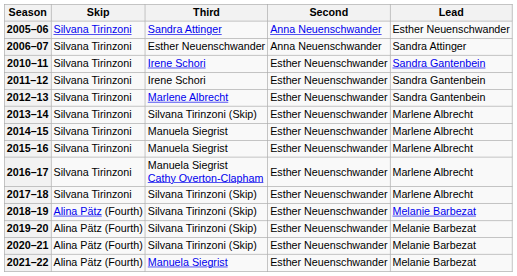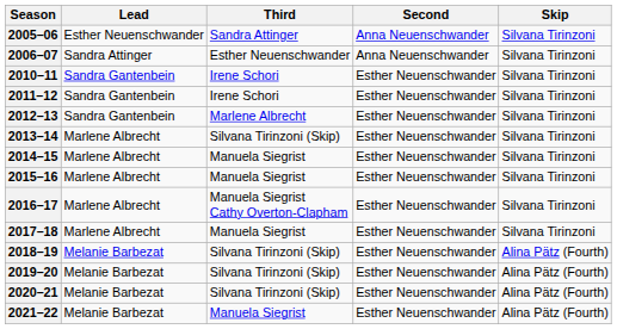 <table class="wikitable">
 <tr>
 <th scope="col">Season</th>
-<th scope="col">Skip</th>
+<th scope="col">Lead</th>
 <th scope="col">Third</th>
 <th scope="col">Second</th>
-<th scope="col">Lead</th>
+<th scope="col">Skip</th>
 </tr>
 <tr>
 <th scope="row">2005–06</th>
-<td><a href='#'>Silvana Tirinzoni</a></td>
+<td>Esther Neuenschwander</td>
 <td><a href='#'>Sandra Attinger</a></td>
 <td><a href='#'>Anna Neuenschwander</a></td>
-<td>Esther Neuenschwander</td>
+<td><a href='#'>Silvana Tirinzoni</a></td>
 </tr>
 <tr>
 <th scope="row">2006–07</th>
-<td>Silvana Tirinzoni</td>
+<td>Sandra Attinger</td>
 <td>Esther Neuenschwander</td>
 <td>Anna Neuenschwander</td>
-<td>Sandra Attinger</td>
+<td>Silvana Tirinzoni</td>
 </tr>
 <tr>
 <th scope="row">2010–11</th>
-<td>Silvana Tirinzoni</td>
+<td><a href='#'>Sandra Gantenbein</a></td>
 <td><a href='#'>Irene Schori</a></td>
 <td>Esther Neuenschwander</td>
-<td><a href='#'>Sandra Gantenbein</a></td>
+<td>Silvana Tirinzoni</td>
 </tr>
 <tr>
 <th scope="row">2011–12</th>
-<td>Silvana Tirinzoni</td>
+<td>Sandra Gantenbein</td>
 <td>Irene Schori</td>
 <td>Esther Neuenschwander</td>
-<td>Sandra Gantenbein</td>
+<td>Silvana Tirinzoni</td>
 </tr>
 <tr>
 <th scope="row">2012–13</th>
-<td>Silvana Tirinzoni</td>
+<td>Sandra Gantenbein</td>
 <td><a href='#'>Marlene Albrecht</a></td>
 <td>Esther Neuenschwander</td>
-<td>Sandra Gantenbein</td>
+<td>Silvana Tirinzoni</td>
 </tr>
 <tr>
 <th scope="row">2013–14</th>
-<td>Silvana Tirinzoni</td>
+<td>Marlene Albrecht</td>
 <td>Silvana Tirinzoni (Skip)</td>
 <td>Esther Neuenschwander</td>
-<td>Marlene Albrecht</td>
+<td>Silvana Tirinzoni</td>
 </tr>
 <tr>
 <th scope="row">2014–15</th>
-<td>Silvana Tirinzoni</td>
+<td>Marlene Albrecht</td>
 <td>Manuela Siegrist</td>
 <td>Esther Neuenschwander</td>
-<td>Marlene Albrecht</td>
+<td>Silvana Tirinzoni</td>
 </tr>
 <tr>
 <th scope="row">2015–16</th>
-<td>Silvana Tirinzoni</td>
+<td>Marlene Albrecht</td>
 <td>Manuela Siegrist</td>
 <td>Esther Neuenschwander</td>
-<td>Marlene Albrecht</td>
+<td>Silvana Tirinzoni</td>
 </tr>
 <tr>
 <th scope="row">2016–17</th>
-<td>Silvana Tirinzoni</td>
+<td>Marlene Albrecht</td>
 <td>Manuela Siegrist <br> <a href='#'>Cathy Overton-Clapham</a></td>
 <td>Esther Neuenschwander</td>
-<td>Marlene Albrecht</td>
+<td>Silvana Tirinzoni</td>
 </tr>
 <tr>
 <th scope="row">2017–18</th>
+<td>Marlene Albrecht</td>
+<td>Manuela Siegrist</td>
+<td>Esther Neuenschwander</td>
 <td>Silvana Tirinzoni</td>
-<td>Silvana Tirinzoni (Skip)</td>
-<td>Esther Neuenschwander</td>
-<td>Marlene Albrecht</td>
 </tr>
 <tr>
 <th scope="row">2018–19</th>
-<td><a href='#'>Alina Pätz</a> (Fourth)</td>
+<td><a href='#'>Melanie Barbezat</a></td>
 <td>Silvana Tirinzoni (Skip)</td>
 <td>Esther Neuenschwander</td>
-<td><a href='#'>Melanie Barbezat</a></td>
+<td><a href='#'>Alina Pätz</a> (Fourth)</td>
 </tr>
 <tr>
 <th scope="row">2019–20</th>
-<td>Alina Pätz (Fourth)</td>
+<td>Melanie Barbezat</td>
 <td>Silvana Tirinzoni (Skip)</td>
 <td>Esther Neuenschwander</td>
-<td>Melanie Barbezat</td>
+<td>Alina Pätz (Fourth)</td>
 </tr>
 <tr>
 <th scope="row">2020–21</th>
-<td>Alina Pätz (Fourth)</td>
+<td>Melanie Barbezat</td>
 <td>Silvana Tirinzoni (Skip)</td>
 <td>Esther Neuenschwander</td>
-<td>Melanie Barbezat</td>
+<td>Alina Pätz (Fourth)</td>
 </tr>
 <tr>
 <th scope="row">2021–22</th>
-<td>Alina Pätz (Fourth)</td>
+<td>Melanie Barbezat</td>
 <td><a href='#'>Manuela Siegrist</a></td>
 <td>Esther Neuenschwander</td>
-<td>Melanie Barbezat</td>
+<td>Alina Pätz (Fourth)</td>
 </tr>
 </table>
